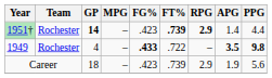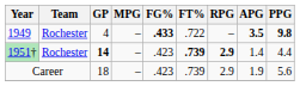 <table class="wikitable sortable" style="font-size:95%; text-align:right;">
 <tr>
 <th>Year</th>
 <th>Team</th>
 <th>GP</th>
 <th>MPG</th>
 <th>FG%</th>
 <th>FT%</th>
 <th>RPG</th>
 <th>APG</th>
 <th>PPG</th>
 </tr>
 <tr>
+<td style="text-align:left;"><a href='#'>1949</a></td>
+<td style="text-align:left;"><a href='#'>Rochester</a></td>
+<td>4</td>
+<td>–</td>
+<td><strong>.433</strong></td>
+<td>.722</td>
+<td>–</td>
+<td><strong>3.5</strong></td>
+<td><strong>9.8</strong></td>
+</tr>
+<tr>
 <td style="text-align:left; background:#afe6ba;"><a href='#'>1951</a>†</td>
 <td style="text-align:left;"><a href='#'>Rochester</a></td>
 <td><strong>14</strong></td>
 <td>–</td>
 <td>.423</td>
 <td><strong>.739</strong></td>
 <td><strong>2.9</strong></td>
 <td>1.4</td>
 <td>4.4</td>
-</tr>
-<tr>
-<td style="text-align:left;"><a href='#'>1949</a></td>
-<td style="text-align:left;"><a href='#'>Rochester</a></td>
-<td>4</td>
-<td>–</td>
-<td><strong>.433</strong></td>
-<td>.722</td>
-<td>–</td>
-<td><strong>3.5</strong></td>
-<td><strong>9.8</strong></td>
 </tr>
 <tr>
 <td style="text-align:center;" colspan="2">Career</td>
 <td>18</td>
 <td>–</td>
 <td>.423</td>
 <td>.739</td>
 <td>2.9</td>
 <td>1.9</td>
 <td>5.6</td>
 </tr>
 <tr>
 </tr>
 </table>
